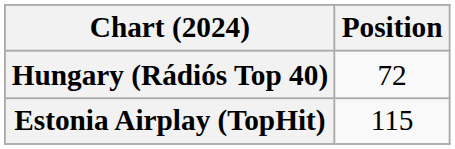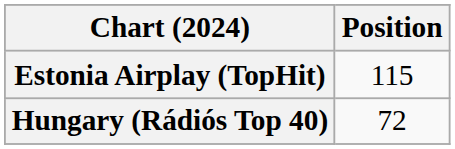 <table class="wikitable sortable plainrowheaders" style="text-align:center">
 <tr>
 <th scope="col">Chart (2024)</th>
 <th scope="col">Position</th>
 </tr>
 <tr>
+<th scope="row">Estonia Airplay (TopHit)</th>
+<td>115</td>
+</tr>
+<tr>
 <th scope="row">Hungary (Rádiós Top 40)</th>
 <td>72</td>
 </tr>
-<tr>
-<th scope="row">Estonia Airplay (TopHit)</th>
-<td>115</td>
-</tr>
 </table>
